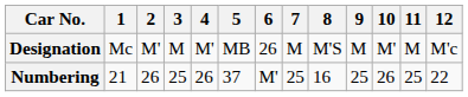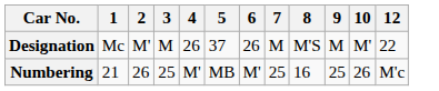 <table class="wikitable">
 <tr>
 <th>Car No.</th>
 <th>1</th>
 <th>2</th>
 <th>3</th>
 <th>4</th>
 <th>5</th>
 <th>6</th>
 <th>7</th>
 <th>8</th>
 <th>9</th>
 <th>10</th>
-<th>11</th>
 <th>12</th>
 </tr>
 <tr>
 <th>Designation</th>
 <td>Mc</td>
 <td>M'</td>
 <td>M</td>
-<td>M'</td>
-<td>MB</td>
+<td>26</td>
+<td>37</td>
 <td>26</td>
 <td>M</td>
 <td>M'S</td>
 <td>M</td>
 <td>M'</td>
-<td>M</td>
-<td>M'c</td>
+<td>22</td>
 </tr>
 <tr>
 <th>Numbering</th>
 <td>21</td>
 <td>26</td>
 <td>25</td>
-<td>26</td>
-<td>37</td>
+<td>M'</td>
+<td>MB</td>
 <td>M'</td>
 <td>25</td>
 <td>16</td>
 <td>25</td>
 <td>26</td>
-<td>25</td>
-<td>22</td>
+<td>M'c</td>
 </tr>
 </table>
